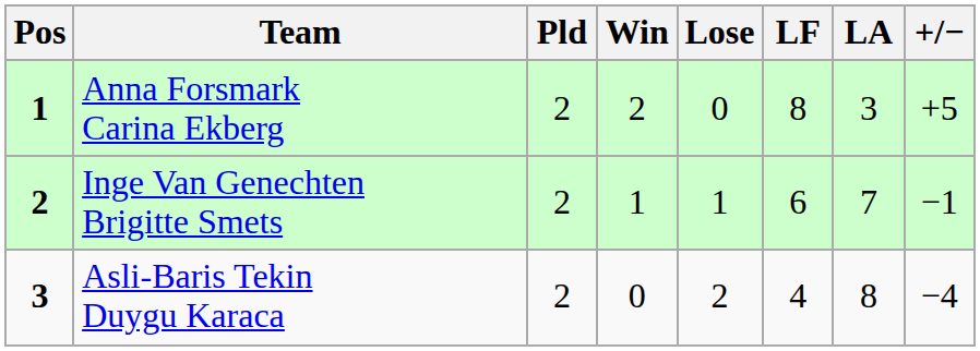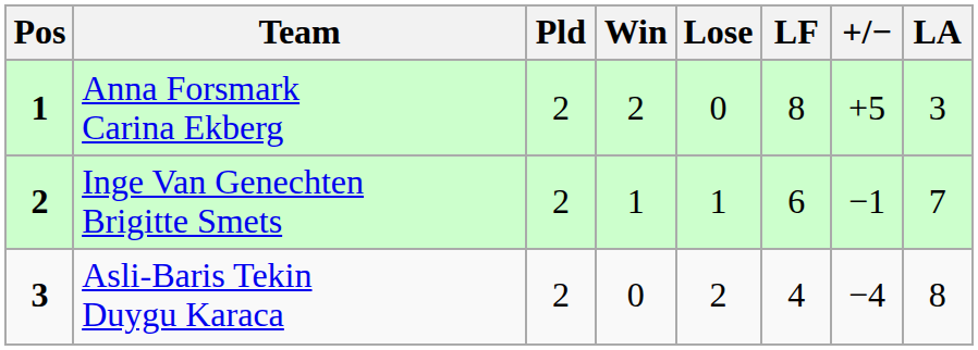 <table class="wikitable" style="font-size: 100%">
 <tr>
 <th width=20>Pos</th>
 <th width=200>Team</th>
 <th width=25>Pld</th>
 <th width=25>Win</th>
 <th width=25>Lose</th>
 <th width=25>LF</th>
+<th width=25>+/−</th>
 <th width=25>LA</th>
-<th width=25>+/−</th>
 </tr>
 <tr align=center style="background: #ccffcc;">
 <td><strong>1</strong></td>
 <td align="left"> <a href='#'>Anna Forsmark</a><br> <a href='#'>Carina Ekberg</a></td>
 <td>2</td>
 <td>2</td>
 <td>0</td>
 <td>8</td>
+<td>+5</td>
 <td>3</td>
-<td>+5</td>
 </tr>
 <tr align=center style="background: #ccffcc;">
 <td><strong>2</strong></td>
 <td align="left"> <a href='#'>Inge Van Genechten</a><br> <a href='#'>Brigitte Smets</a></td>
 <td>2</td>
 <td>1</td>
 <td>1</td>
 <td>6</td>
+<td>−1</td>
 <td>7</td>
-<td>−1</td>
 </tr>
 <tr align=center>
 <td><strong>3</strong></td>
 <td align="left"> <a href='#'>Asli-Baris Tekin</a><br> <a href='#'>Duygu Karaca</a></td>
 <td>2</td>
 <td>0</td>
 <td>2</td>
 <td>4</td>
+<td>−4</td>
 <td>8</td>
-<td>−4</td>
 </tr>
 </table>
